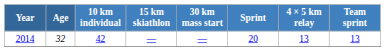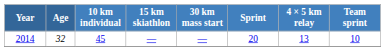 <table class="wikitable" style="font-size:95%; text-align:center; border:grey solid 1px; border-collapse:collapse; background:#ffffff;">
 <tr>
 <th style="background-color:#369; color:white; width:60px;"> Year </th>
 <th style="background-color:#369; color:white; width:40px;"> Age </th>
 <th style="background-color:#4180be; color:white; width:75px;"> 10 km <br> individual </th>
 <th style="background-color:#4180be; color:white; width:75px;"> 15 km <br> skiathlon </th>
 <th style="background-color:#4180be; color:white; width:75px;"> 30 km <br> mass start </th>
 <th style="background-color:#4180be; color:white; width:75px;"> Sprint </th>
 <th style="background-color:#4180be; color:white; width:75px;"> 4 × 5 km <br> relay </th>
 <th style="background-color:#4180be; color:white; width:75px;"> Team <br> sprint </th>
 </tr>
 <tr>
 <td><a href='#'>2014</a></td>
 <td><em>32</em></td>
-<td><a href='#'>42</a></td>
+<td><a href='#'>45</a></td>
 <td><a href='#'>—</a></td>
 <td><a href='#'>—</a></td>
 <td><a href='#'>20</a></td>
 <td><a href='#'>13</a></td>
-<td><a href='#'>13</a></td>
+<td><a href='#'>10</a></td>
 </tr>
 <tr>
 </tr>
 </table>
